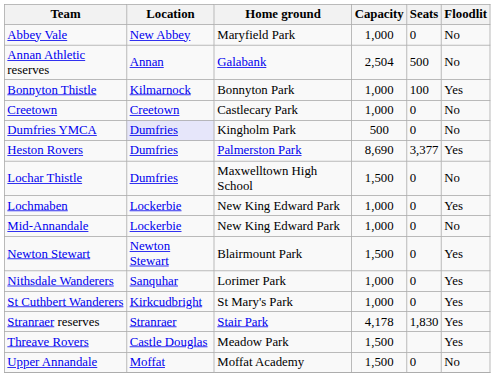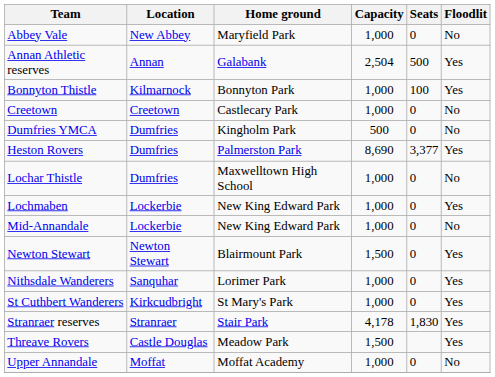 <table class="wikitable sortable">
 <tr>
 <th>Team</th>
 <th>Location</th>
 <th>Home ground</th>
 <th>Capacity</th>
 <th>Seats</th>
 <th>Floodlit</th>
 </tr>
 <tr>
 <td><a href='#'>Abbey Vale</a></td>
 <td><a href='#'>New Abbey</a></td>
 <td>Maryfield Park</td>
 <td align=center>1,000</td>
 <td>0</td>
 <td>No</td>
 </tr>
 <tr>
 <td><a href='#'>Annan Athletic</a> reserves</td>
 <td><a href='#'>Annan</a></td>
 <td><a href='#'>Galabank</a></td>
 <td align=center>2,504</td>
 <td>500</td>
-<td>No</td>
+<td>Yes</td>
 </tr>
 <tr>
 <td><a href='#'>Bonnyton Thistle</a></td>
 <td><a href='#'>Kilmarnock</a></td>
 <td>Bonnyton Park</td>
 <td align=center>1,000</td>
 <td>100</td>
 <td>Yes</td>
 </tr>
 <tr>
 <td><a href='#'>Creetown</a></td>
 <td><a href='#'>Creetown</a></td>
 <td>Castlecary Park</td>
 <td align=center>1,000</td>
 <td>0</td>
 <td>No</td>
 </tr>
 <tr>
 <td><a href='#'>Dumfries YMCA</a></td>
-<td style="background: lavender;"><a href='#'>Dumfries</a></td>
+<td><a href='#'>Dumfries</a></td>
 <td>Kingholm Park</td>
 <td align=center>500</td>
 <td>0</td>
 <td>No</td>
 </tr>
 <tr>
 <td><a href='#'>Heston Rovers</a></td>
 <td><a href='#'>Dumfries</a></td>
 <td><a href='#'>Palmerston Park</a></td>
 <td align=center>8,690</td>
 <td>3,377</td>
 <td>Yes</td>
 </tr>
 <tr>
 <td><a href='#'>Lochar Thistle</a></td>
 <td><a href='#'>Dumfries</a></td>
 <td>Maxwelltown High School</td>
-<td align=center>1,500</td>
+<td align=center>1,000</td>
 <td>0</td>
 <td>No</td>
 </tr>
 <tr>
 <td><a href='#'>Lochmaben</a></td>
 <td><a href='#'>Lockerbie</a></td>
 <td>New King Edward Park</td>
 <td align=center>1,000</td>
 <td>0</td>
 <td>Yes</td>
 </tr>
 <tr>
 <td><a href='#'>Mid-Annandale</a></td>
 <td><a href='#'>Lockerbie</a></td>
 <td>New King Edward Park</td>
 <td align=center>1,000</td>
 <td>0</td>
 <td>No</td>
 </tr>
 <tr>
 <td><a href='#'>Newton Stewart</a> </td>
 <td><a href='#'>Newton Stewart</a></td>
 <td>Blairmount Park</td>
 <td align=center>1,500</td>
 <td>0</td>
 <td>Yes</td>
 </tr>
 <tr>
 <td><a href='#'>Nithsdale Wanderers</a></td>
 <td><a href='#'>Sanquhar</a></td>
 <td>Lorimer Park</td>
 <td align=center>1,000</td>
 <td>0</td>
 <td>Yes</td>
 </tr>
 <tr>
 <td><a href='#'>St Cuthbert Wanderers</a> </td>
 <td><a href='#'>Kirkcudbright</a></td>
 <td>St Mary's Park</td>
 <td align=center>1,000</td>
 <td>0</td>
 <td>Yes</td>
 </tr>
 <tr>
 <td><a href='#'>Stranraer</a> reserves</td>
 <td><a href='#'>Stranraer</a></td>
 <td><a href='#'>Stair Park</a></td>
 <td align=center>4,178</td>
 <td>1,830</td>
 <td>Yes</td>
 </tr>
 <tr>
 <td><a href='#'>Threave Rovers</a> </td>
 <td><a href='#'>Castle Douglas</a></td>
 <td>Meadow Park</td>
 <td align=center>1,500</td>
 <td></td>
 <td>Yes</td>
 </tr>
 <tr>
 <td><a href='#'>Upper Annandale</a></td>
 <td><a href='#'>Moffat</a></td>
 <td>Moffat Academy</td>
-<td align=center>1,500</td>
+<td align=center>1,000</td>
 <td>0</td>
 <td>No</td>
 </tr>
 <tr>
 </tr>
 </table>
